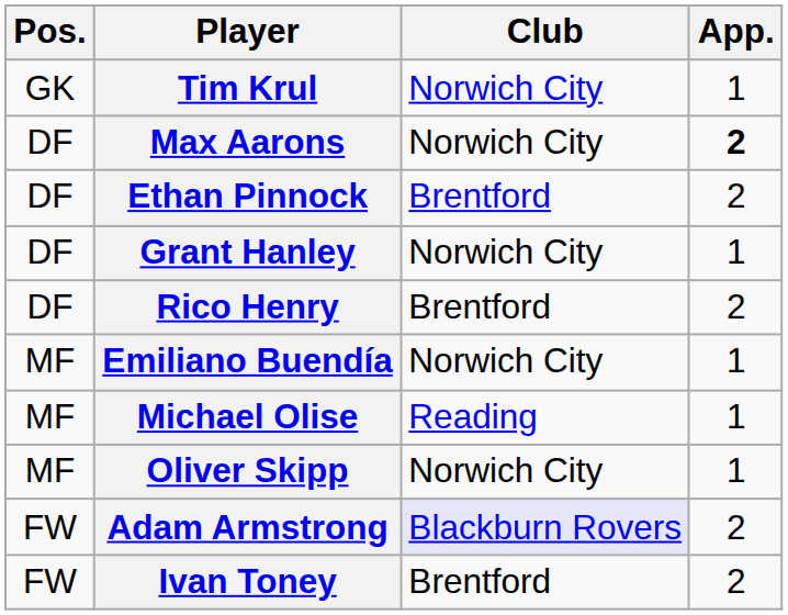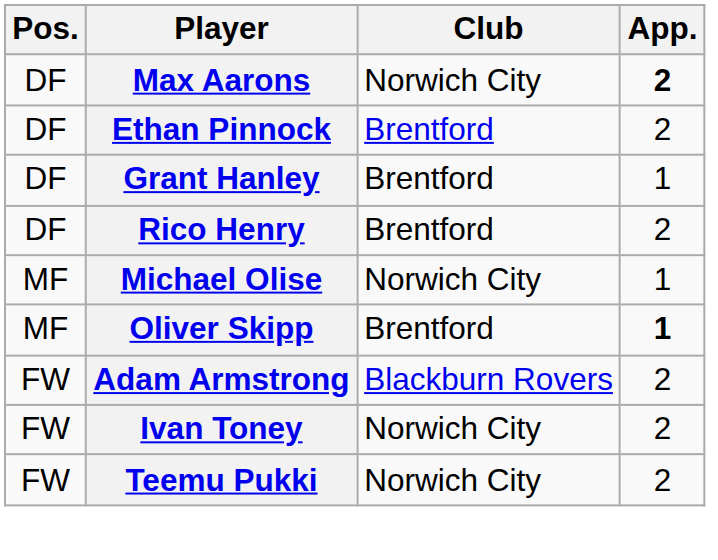 <table class="wikitable plainrowheaders" style="text-align: left">
 <tr>
 <th scope="col">Pos.</th>
 <th scope="col">Player</th>
 <th scope="col">Club</th>
 <th scope="col">App.</th>
-</tr>
-<tr>
-<td style="text-align:center">GK</td>
-<th scope="row"><a href='#'>Tim Krul</a></th>
-<td><a href='#'>Norwich City</a></td>
-<td style="text-align:center">1</td>
 </tr>
 <tr>
 <td style="text-align:center">DF</td>
 <th scope="row"><a href='#'>Max Aarons</a> </th>
 <td>Norwich City</td>
 <td style="text-align:center"><strong>2</strong></td>
 </tr>
 <tr>
 <td style="text-align:center">DF</td>
 <th scope="row"><a href='#'>Ethan Pinnock</a></th>
 <td><a href='#'>Brentford</a></td>
 <td style="text-align:center">2</td>
 </tr>
 <tr>
 <td style="text-align:center">DF</td>
 <th scope="row"><a href='#'>Grant Hanley</a></th>
-<td>Norwich City</td>
+<td>Brentford</td>
 <td style="text-align:center">1</td>
 </tr>
 <tr>
 <td style="text-align:center">DF</td>
 <th scope="row"><a href='#'>Rico Henry</a></th>
 <td>Brentford</td>
 <td style="text-align:center">2</td>
 </tr>
 <tr>
 <td style="text-align:center">MF</td>
-<th scope="row"><a href='#'>Emiliano Buendía</a></th>
+<th scope="row"><a href='#'>Michael Olise</a></th>
 <td>Norwich City</td>
 <td style="text-align:center">1</td>
 </tr>
 <tr>
 <td style="text-align:center">MF</td>
-<th scope="row"><a href='#'>Michael Olise</a></th>
-<td><a href='#'>Reading</a></td>
-<td style="text-align:center">1</td>
-</tr>
-<tr>
-<td style="text-align:center">MF</td>
 <th scope="row"><a href='#'>Oliver Skipp</a></th>
-<td>Norwich City</td>
-<td style="text-align:center">1</td>
+<td>Brentford</td>
+<td style="text-align:center"><strong>1</strong></td>
 </tr>
 <tr>
 <td style="text-align:center">FW</td>
 <th scope="row"><a href='#'>Adam Armstrong</a></th>
-<td style="background: lavender;"><a href='#'>Blackburn Rovers</a></td>
+<td><a href='#'>Blackburn Rovers</a></td>
 <td style="text-align:center">2</td>
 </tr>
 <tr>
 <td style="text-align:center">FW</td>
 <th scope="row"><a href='#'>Ivan Toney</a></th>
-<td>Brentford</td>
+<td>Norwich City</td>
+<td style="text-align:center">2</td>
+</tr>
+<tr>
+<td style="text-align:center">FW</td>
+<th scope="row"><a href='#'>Teemu Pukki</a> </th>
+<td>Norwich City</td>
 <td style="text-align:center">2</td>
 </tr>
 </table>
